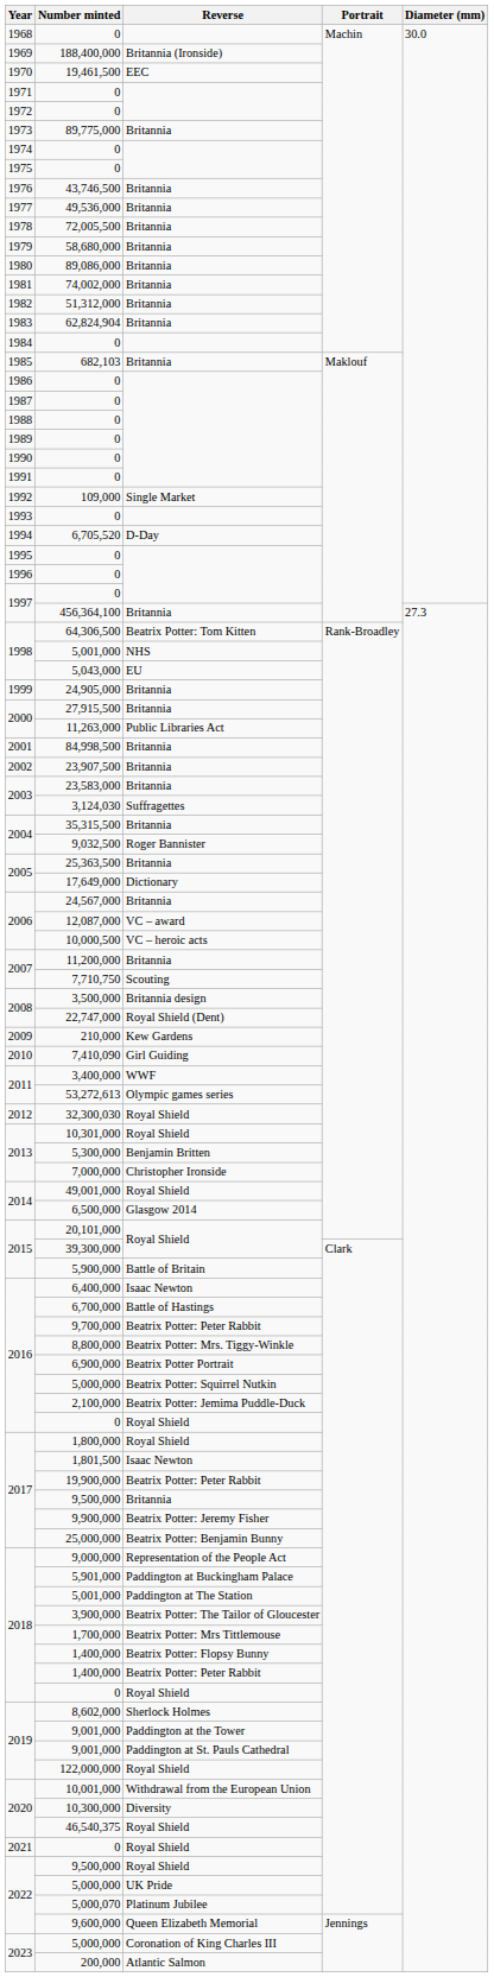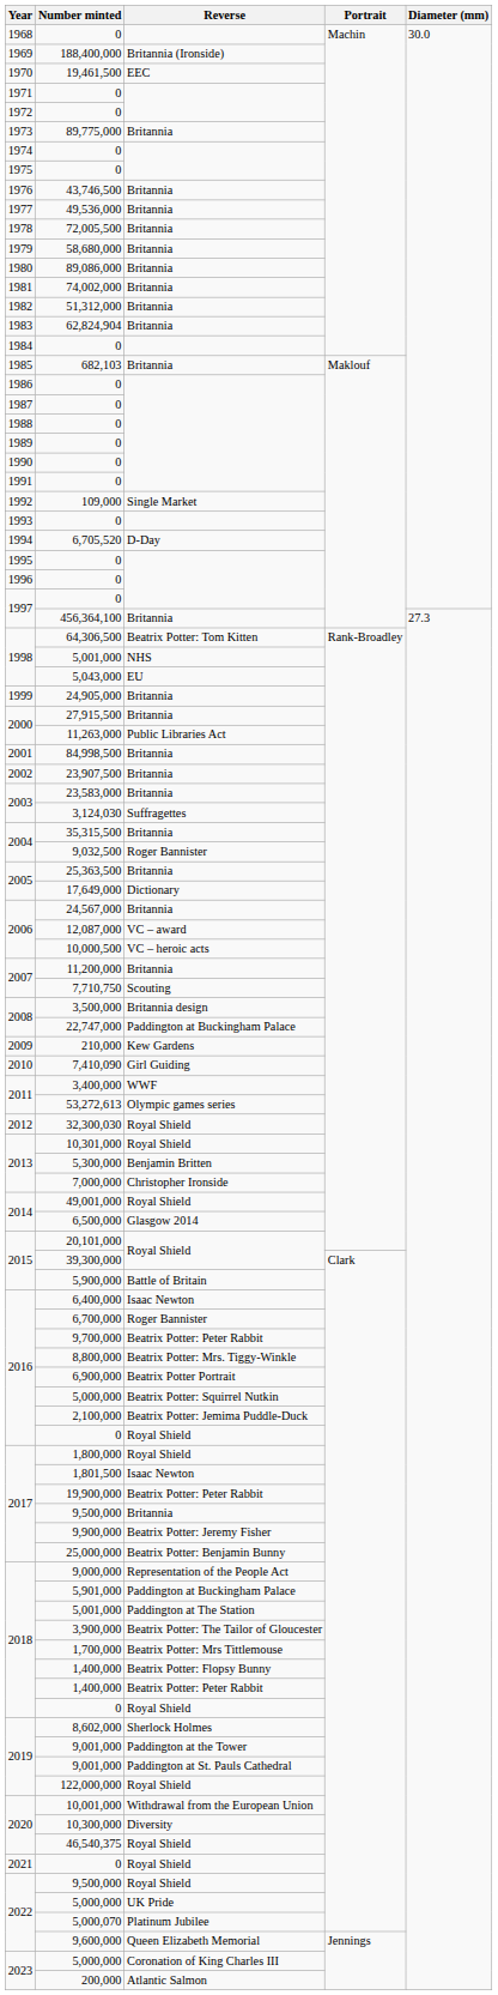 <table class="wikitable sortable" style="text-align: left;">
 <tr>
 <th>Year</th>
 <th>Number minted</th>
 <th>Reverse</th>
 <th>Portrait</th>
 <th>Diameter (mm)</th>
 </tr>
 <tr>
 <td style="text-align:right;">1968</td>
 <td style="text-align:right;">0</td>
 <td></td>
 <td rowspan="17" style="vertical-align: top">Machin</td>
 <td rowspan="30" style="vertical-align: top">30.0</td>
 </tr>
 <tr>
 <td style="text-align:right;">1969</td>
 <td style="text-align:right;">188,400,000</td>
 <td style="vertical-align: top" data-sort-value="Britannia">Britannia (Ironside)</td>
 </tr>
 <tr>
 <td style="text-align:right;">1970</td>
 <td style="text-align:right;">19,461,500</td>
 <td>EEC</td>
 </tr>
 <tr>
 <td style="text-align:right;">1971</td>
 <td style="text-align:right;">0</td>
 <td rowspan="2"></td>
 </tr>
 <tr>
 <td style="text-align:right;">1972</td>
 <td style="text-align:right;">0</td>
 </tr>
 <tr>
 <td style="text-align:right;">1973</td>
 <td style="text-align:right;">89,775,000</td>
 <td>Britannia</td>
 </tr>
 <tr>
 <td style="text-align:right;">1974</td>
 <td style="text-align:right;">0</td>
 <td rowspan="2" style="vertical-align: top"></td>
 </tr>
 <tr>
 <td style="text-align:right;">1975</td>
 <td style="text-align:right;">0</td>
 </tr>
 <tr>
 <td style="text-align:right;">1976</td>
 <td style="text-align:right;">43,746,500</td>
 <td>Britannia</td>
 </tr>
 <tr>
 <td style="text-align:right;">1977</td>
 <td style="text-align:right;">49,536,000</td>
 <td>Britannia</td>
 </tr>
 <tr>
 <td style="text-align:right;">1978</td>
 <td style="text-align:right;">72,005,500</td>
 <td>Britannia</td>
 </tr>
 <tr>
 <td style="text-align:right;">1979</td>
 <td style="text-align:right;">58,680,000</td>
 <td>Britannia</td>
 </tr>
 <tr>
 <td style="text-align:right;">1980</td>
 <td style="text-align:right;">89,086,000</td>
 <td>Britannia</td>
 </tr>
 <tr>
 <td style="text-align:right;">1981</td>
 <td style="text-align:right;">74,002,000</td>
 <td>Britannia</td>
 </tr>
 <tr>
 <td style="text-align:right;">1982</td>
 <td style="text-align:right;">51,312,000</td>
 <td>Britannia</td>
 </tr>
 <tr>
 <td style="text-align:right;">1983</td>
 <td style="text-align:right;">62,824,904</td>
 <td>Britannia</td>
 </tr>
 <tr>
 <td style="text-align:right;">1984</td>
 <td style="text-align:right;">0</td>
 <td></td>
 </tr>
 <tr>
 <td style="text-align:right;">1985</td>
 <td style="text-align:right;">682,103</td>
 <td>Britannia</td>
 <td rowspan="14" style="vertical-align: top">Maklouf</td>
 </tr>
 <tr>
 <td style="text-align:right;">1986</td>
 <td style="text-align:right;">0</td>
 <td rowspan="6"></td>
 </tr>
 <tr>
 <td style="text-align:right;">1987</td>
 <td style="text-align:right;">0</td>
 </tr>
 <tr>
 <td style="text-align:right;">1988</td>
 <td style="text-align:right;">0</td>
 </tr>
 <tr>
 <td style="text-align:right;">1989</td>
 <td style="text-align:right;">0</td>
 </tr>
 <tr>
 <td style="text-align:right;">1990</td>
 <td style="text-align:right;">0</td>
 </tr>
 <tr>
 <td style="text-align:right;">1991</td>
 <td style="text-align:right;">0</td>
 </tr>
 <tr>
 <td style="text-align:right;">1992</td>
 <td style="text-align:right;">109,000</td>
 <td>Single Market</td>
 </tr>
 <tr>
 <td style="text-align:right;">1993</td>
 <td style="text-align:right;">0</td>
 <td></td>
 </tr>
 <tr>
 <td style="text-align:right;">1994</td>
 <td style="text-align:right;">6,705,520</td>
 <td>D-Day</td>
 </tr>
 <tr>
 <td style="text-align:right;">1995</td>
 <td style="text-align:right;">0</td>
 <td rowspan="3" style="vertical-align: top"></td>
 </tr>
 <tr>
 <td style="text-align:right;">1996</td>
 <td style="text-align:right;">0</td>
 </tr>
 <tr>
 <td rowspan="2" style="text-align:right;">1997</td>
 <td style="text-align:right;">0</td>
 </tr>
 <tr>
 <td style="text-align:right;">456,364,100</td>
 <td>Britannia</td>
 <td rowspan="71" style="vertical-align: top">27.3</td>
 </tr>
 <tr>
 <td rowspan="3" style="text-align:right;">1998</td>
 <td style="text-align:right;">64,306,500</td>
 <td>Beatrix Potter: Tom Kitten</td>
 <td rowspan="32" style="vertical-align: top">Rank-Broadley</td>
 </tr>
 <tr>
 <td style="text-align:right;">5,001,000</td>
 <td>NHS</td>
 </tr>
 <tr>
 <td style="text-align:right;">5,043,000</td>
 <td>EU</td>
 </tr>
 <tr>
 <td style="text-align:right;">1999</td>
 <td style="text-align:right;">24,905,000</td>
 <td style="vertical-align: top">Britannia</td>
 </tr>
 <tr>
 <td rowspan="2" style="text-align:right;">2000</td>
 <td style="text-align:right;">27,915,500</td>
 <td>Britannia</td>
 </tr>
 <tr>
 <td style="text-align:right;">11,263,000</td>
 <td>Public Libraries Act</td>
 </tr>
 <tr>
 <td style="text-align:right;">2001</td>
 <td style="text-align:right;">84,998,500</td>
 <td style="vertical-align: top">Britannia</td>
 </tr>
 <tr>
 <td style="text-align:right;">2002</td>
 <td style="text-align:right;">23,907,500</td>
 <td>Britannia</td>
 </tr>
 <tr>
 <td rowspan="2" style="text-align:right;">2003</td>
 <td style="text-align:right;">23,583,000</td>
 <td>Britannia</td>
 </tr>
 <tr>
 <td style="text-align:right;">3,124,030</td>
 <td>Suffragettes</td>
 </tr>
 <tr>
 <td rowspan="2" style="text-align:right;">2004</td>
 <td style="text-align:right;">35,315,500</td>
 <td>Britannia</td>
 </tr>
 <tr>
 <td style="text-align:right;">9,032,500</td>
 <td>Roger Bannister</td>
 </tr>
 <tr>
 <td rowspan="2" style="text-align:right;">2005</td>
 <td style="text-align:right;">25,363,500</td>
 <td>Britannia</td>
 </tr>
 <tr>
 <td style="text-align:right;">17,649,000</td>
 <td>Dictionary</td>
 </tr>
 <tr>
 <td rowspan="3" style="text-align:right;">2006</td>
 <td style="text-align:right;">24,567,000</td>
 <td>Britannia</td>
 </tr>
 <tr>
 <td style="text-align:right;">12,087,000</td>
 <td>VC – award</td>
 </tr>
 <tr>
 <td style="text-align:right;">10,000,500</td>
 <td>VC – heroic acts</td>
 </tr>
 <tr>
 <td rowspan="2" style="text-align:right;">2007</td>
 <td style="text-align:right;">11,200,000</td>
 <td>Britannia</td>
 </tr>
 <tr>
 <td style="text-align:right;">7,710,750</td>
 <td>Scouting</td>
 </tr>
 <tr>
 <td rowspan="2" style="text-align:right;">2008</td>
 <td style="text-align:right;">3,500,000</td>
 <td>Britannia design</td>
 </tr>
 <tr>
 <td style="text-align:right;">22,747,000</td>
-<td data-sort-value="Royal Shield">Royal Shield (Dent)</td>
+<td>Paddington at Buckingham Palace</td>
 </tr>
 <tr>
 <td style="text-align:right;">2009</td>
 <td style="text-align:right;">210,000</td>
 <td>Kew Gardens</td>
 </tr>
 <tr>
 <td style="text-align:right;">2010</td>
 <td style="text-align:right;">7,410,090</td>
 <td>Girl Guiding</td>
 </tr>
 <tr>
 <td rowspan="2" style="text-align:right;">2011</td>
 <td style="text-align:right;">3,400,000</td>
 <td>WWF</td>
 </tr>
 <tr>
 <td style="text-align:right;">53,272,613</td>
 <td>Olympic games series</td>
 </tr>
 <tr>
 <td style="text-align:right;">2012</td>
 <td style="text-align:right;">32,300,030</td>
 <td style="vertical-align: top">Royal Shield</td>
 </tr>
 <tr>
 <td rowspan="3" style="text-align:right;">2013</td>
 <td style="text-align:right;">10,301,000</td>
 <td>Royal Shield</td>
 </tr>
 <tr>
 <td style="text-align:right;">5,300,000</td>
 <td>Benjamin Britten</td>
 </tr>
 <tr>
 <td style="text-align:right;">7,000,000</td>
 <td>Christopher Ironside</td>
 </tr>
 <tr>
 <td rowspan="2" style="text-align:right;">2014</td>
 <td style="text-align:right;">49,001,000</td>
 <td>Royal Shield</td>
 </tr>
 <tr>
 <td style="text-align:right;">6,500,000</td>
 <td>Glasgow 2014</td>
 </tr>
 <tr>
 <td rowspan="3" style="text-align:right;">2015</td>
 <td style="text-align:right;">20,101,000</td>
 <td rowspan="2">Royal Shield</td>
 </tr>
 <tr>
 <td style="text-align:right;">39,300,000</td>
 <td rowspan="35" style="vertical-align: top">Clark</td>
 </tr>
 <tr>
 <td style="text-align:right;">5,900,000</td>
 <td>Battle of Britain</td>
 </tr>
 <tr>
 <td rowspan="8" style="text-align:right;">2016</td>
 <td style="text-align:right;">6,400,000</td>
 <td>Isaac Newton</td>
 </tr>
 <tr>
 <td style="text-align:right;">6,700,000</td>
-<td>Battle of Hastings</td>
+<td>Roger Bannister</td>
 </tr>
 <tr>
 <td style="text-align:right;">9,700,000</td>
 <td>Beatrix Potter: Peter Rabbit</td>
 </tr>
 <tr>
 <td style="text-align:right;">8,800,000</td>
 <td>Beatrix Potter: Mrs. Tiggy-Winkle</td>
 </tr>
 <tr>
 <td style="text-align:right;">6,900,000</td>
 <td>Beatrix Potter Portrait</td>
 </tr>
 <tr>
 <td style="text-align:right;">5,000,000</td>
 <td>Beatrix Potter: Squirrel Nutkin</td>
 </tr>
 <tr>
 <td style="text-align:right;">2,100,000</td>
 <td>Beatrix Potter: Jemima Puddle-Duck</td>
 </tr>
 <tr>
 <td style="text-align:right;">0</td>
 <td>Royal Shield</td>
 </tr>
 <tr>
 <td rowspan="6" style="text-align:right;">2017</td>
 <td style="text-align:right;">1,800,000</td>
 <td>Royal Shield</td>
 </tr>
 <tr>
 <td style="text-align:right;">1,801,500</td>
 <td>Isaac Newton</td>
 </tr>
 <tr>
 <td style="text-align:right;">19,900,000</td>
 <td>Beatrix Potter: Peter Rabbit</td>
 </tr>
 <tr>
 <td style="text-align:right;">9,500,000</td>
 <td>Britannia</td>
 </tr>
 <tr>
 <td style="text-align:right;">9,900,000</td>
 <td>Beatrix Potter: Jeremy Fisher</td>
 </tr>
 <tr>
 <td style="text-align:right;">25,000,000</td>
 <td>Beatrix Potter: Benjamin Bunny</td>
 </tr>
 <tr>
 <td rowspan="8" style="text-align:right;">2018</td>
 <td style="text-align:right;">9,000,000</td>
 <td>Representation of the People Act</td>
 </tr>
 <tr>
 <td style="text-align:right;">5,901,000</td>
 <td>Paddington at Buckingham Palace</td>
 </tr>
 <tr>
 <td style="text-align:right;">5,001,000</td>
 <td>Paddington at The Station</td>
 </tr>
 <tr>
 <td style="text-align:right;">3,900,000</td>
 <td>Beatrix Potter: The Tailor of Gloucester</td>
 </tr>
 <tr>
 <td style="text-align:right;">1,700,000</td>
 <td>Beatrix Potter: Mrs Tittlemouse</td>
 </tr>
 <tr>
 <td style="text-align:right;">1,400,000</td>
 <td>Beatrix Potter: Flopsy Bunny</td>
 </tr>
 <tr>
 <td style="text-align:right;">1,400,000</td>
 <td>Beatrix Potter: Peter Rabbit</td>
 </tr>
 <tr>
 <td style="text-align:right;">0</td>
 <td>Royal Shield</td>
 </tr>
 <tr>
 <td rowspan="4" style="text-align:right;">2019</td>
 <td style="text-align:right;">8,602,000</td>
 <td>Sherlock Holmes</td>
 </tr>
 <tr>
 <td style="text-align:right;">9,001,000</td>
 <td>Paddington at the Tower</td>
 </tr>
 <tr>
 <td style="text-align:right;">9,001,000</td>
 <td>Paddington at St. Pauls Cathedral</td>
 </tr>
 <tr>
 <td style="text-align:right;">122,000,000</td>
 <td>Royal Shield</td>
 </tr>
 <tr>
 <td rowspan="3" style="text-align:right;">2020</td>
 <td style="text-align:right;">10,001,000</td>
 <td>Withdrawal from the European Union</td>
 </tr>
 <tr>
 <td style="text-align:right;">10,300,000</td>
 <td>Diversity</td>
 </tr>
 <tr>
 <td style="text-align:right;">46,540,375</td>
 <td>Royal Shield</td>
 </tr>
 <tr>
 <td style="text-align:right;">2021</td>
 <td style="text-align:right;">0</td>
 <td>Royal Shield</td>
 </tr>
 <tr>
 <td rowspan="4" style="text-align:right;">2022</td>
 <td style="text-align:right;">9,500,000</td>
 <td>Royal Shield</td>
 </tr>
 <tr>
 <td style="text-align:right;">5,000,000</td>
 <td>UK Pride</td>
 </tr>
 <tr>
 <td style="text-align:right;">5,000,070</td>
 <td>Platinum Jubilee</td>
 </tr>
 <tr>
 <td style="text-align:right;">9,600,000</td>
 <td>Queen Elizabeth Memorial</td>
 <td rowspan="3" style="vertical-align: top">Jennings</td>
 </tr>
 <tr>
 <td rowspan="2" style="text-align:right;">2023</td>
 <td style="text-align:right;">5,000,000</td>
 <td>Coronation of King Charles III</td>
 </tr>
 <tr>
 <td style="text-align:right;">200,000</td>
 <td>Atlantic Salmon</td>
 </tr>
 </table>
